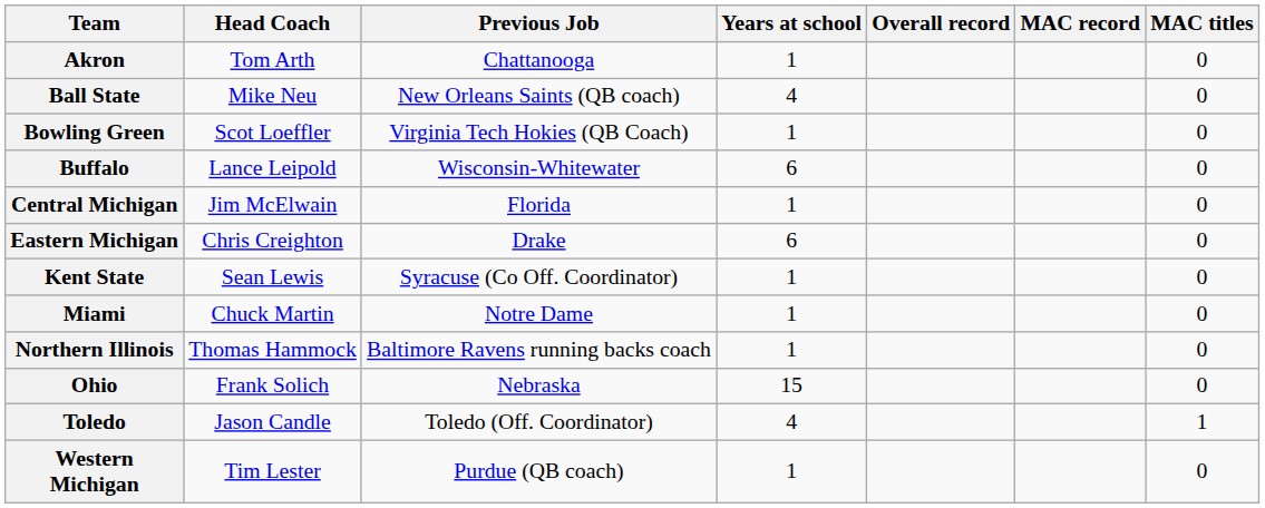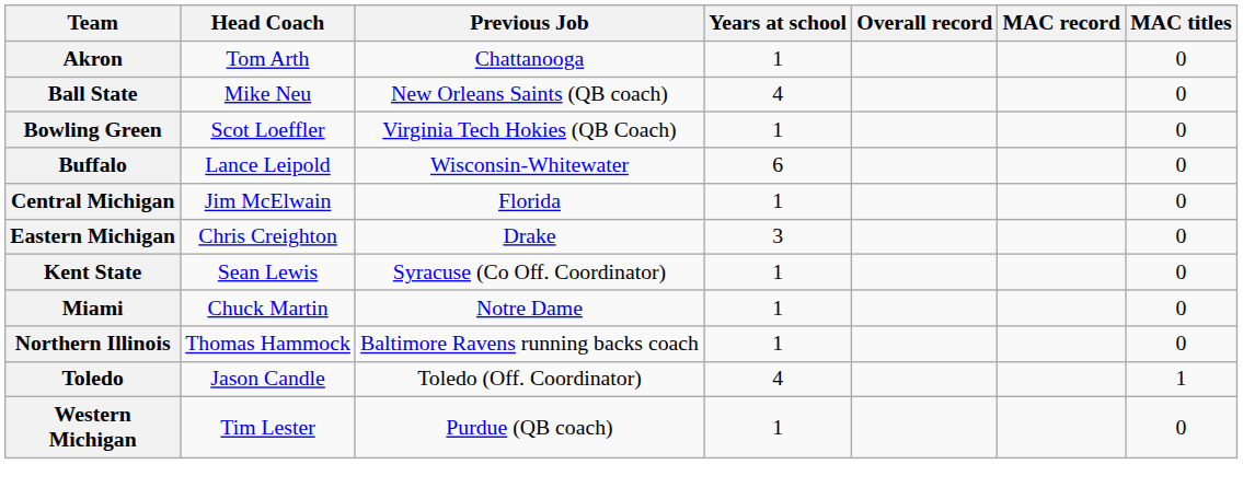 <table class="wikitable source" style="text-align: center;font-size:90%;">
 <tr>
 <th width="110">Team</th>
 <th>Head Coach</th>
 <th>Previous Job</th>
 <th>Years at school</th>
 <th>Overall record</th>
 <th>MAC record</th>
 <th>MAC titles</th>
 </tr>
 <tr>
 <th style=>Akron</th>
 <td><a href='#'>Tom Arth</a></td>
 <td><a href='#'>Chattanooga</a></td>
 <td>1</td>
 <td></td>
 <td></td>
 <td>0</td>
 </tr>
 <tr>
 <th style=>Ball State</th>
 <td><a href='#'>Mike Neu</a></td>
 <td><a href='#'>New Orleans Saints</a> (QB coach)</td>
 <td>4</td>
 <td></td>
 <td></td>
 <td>0</td>
 </tr>
 <tr>
 <th style=>Bowling Green</th>
 <td><a href='#'>Scot Loeffler</a></td>
 <td><a href='#'>Virginia Tech Hokies</a>  (QB Coach)</td>
 <td>1</td>
 <td></td>
 <td></td>
 <td>0</td>
 </tr>
 <tr>
 <th style=>Buffalo</th>
 <td><a href='#'>Lance Leipold</a></td>
 <td><a href='#'>Wisconsin-Whitewater</a></td>
 <td>6</td>
 <td></td>
 <td></td>
 <td>0</td>
 </tr>
 <tr>
 <th style=>Central Michigan</th>
 <td><a href='#'>Jim McElwain</a></td>
 <td><a href='#'>Florida</a></td>
 <td>1</td>
 <td></td>
 <td></td>
 <td>0</td>
 </tr>
 <tr>
 <th style=>Eastern Michigan</th>
 <td><a href='#'>Chris Creighton</a></td>
 <td><a href='#'>Drake</a></td>
-<td>6</td>
+<td>3</td>
 <td></td>
 <td></td>
 <td>0</td>
 </tr>
 <tr>
 <th style=>Kent State</th>
 <td><a href='#'>Sean Lewis</a></td>
 <td><a href='#'>Syracuse</a> (Co Off. Coordinator)</td>
 <td>1</td>
 <td></td>
 <td></td>
 <td>0</td>
 </tr>
 <tr>
 <th style=>Miami</th>
 <td><a href='#'>Chuck Martin</a></td>
 <td><a href='#'>Notre Dame</a></td>
 <td>1</td>
 <td></td>
 <td></td>
 <td>0</td>
 </tr>
 <tr>
 <th style=>Northern Illinois</th>
 <td><a href='#'>Thomas Hammock</a></td>
 <td><a href='#'>Baltimore Ravens</a> running backs coach</td>
 <td>1</td>
 <td></td>
 <td></td>
 <td>0</td>
 </tr>
 <tr>
-<th style=>Ohio</th>
-<td><a href='#'>Frank Solich</a></td>
-<td><a href='#'>Nebraska</a></td>
-<td>15</td>
-<td></td>
-<td></td>
-<td>0</td>
-</tr>
-<tr>
 <th style=>Toledo</th>
 <td><a href='#'>Jason Candle</a></td>
 <td>Toledo (Off. Coordinator)</td>
 <td>4</td>
 <td></td>
 <td></td>
 <td>1</td>
 </tr>
 <tr>
 <th style=>Western Michigan</th>
 <td><a href='#'>Tim Lester</a></td>
 <td><a href='#'>Purdue</a> (QB coach)</td>
 <td>1</td>
 <td></td>
 <td></td>
 <td>0</td>
 </tr>
 </table>
